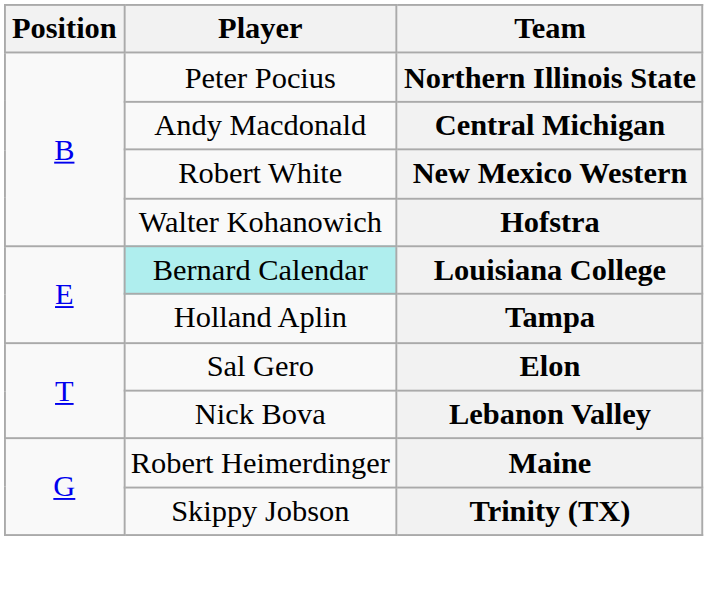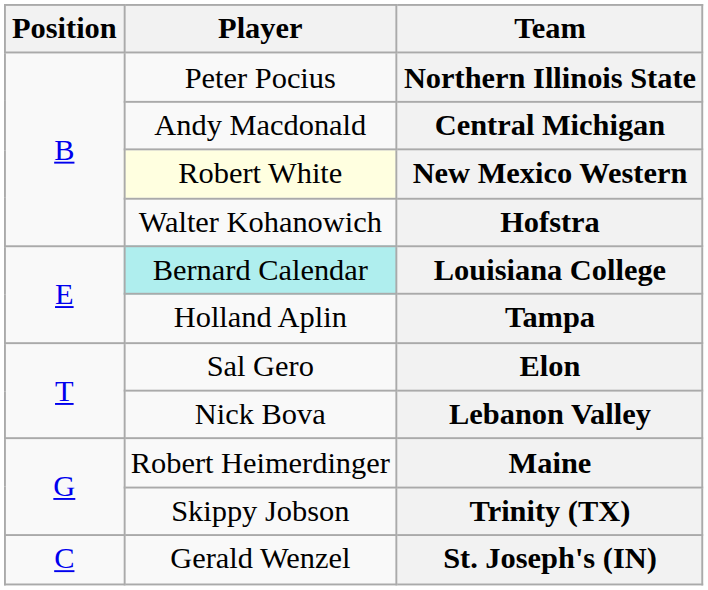 <table class="wikitable">
 <tr>
 <th>Position</th>
 <th>Player</th>
 <th>Team</th>
 </tr>
 <tr style="text-align:center;">
 <td rowspan="4"><a href='#'>B</a></td>
 <td>Peter Pocius</td>
 <th Style = >Northern Illinois State</th>
 </tr>
 <tr style="text-align:center;">
 <td>Andy Macdonald</td>
 <th Style = >Central Michigan</th>
 </tr>
 <tr style="text-align:center;">
-<td>Robert White</td>
+<td style="background: lightyellow;">Robert White</td>
 <th Style = >New Mexico Western</th>
 </tr>
 <tr style="text-align:center;">
 <td>Walter Kohanowich</td>
 <th Style = >Hofstra</th>
 </tr>
 <tr style="text-align:center;">
 <td rowspan="2"><a href='#'>E</a></td>
 <td style="background: paleturquoise;">Bernard Calendar</td>
 <th Style = >Louisiana College</th>
 </tr>
 <tr style="text-align:center;">
 <td>Holland Aplin</td>
 <th Style = >Tampa</th>
 </tr>
 <tr style="text-align:center;">
 <td rowspan="2"><a href='#'>T</a></td>
 <td>Sal Gero</td>
 <th Style = >Elon</th>
 </tr>
 <tr style="text-align:center;">
 <td>Nick Bova</td>
 <th Style = >Lebanon Valley</th>
 </tr>
 <tr style="text-align:center;">
 <td rowspan="2"><a href='#'>G</a></td>
 <td>Robert Heimerdinger</td>
 <th Style = >Maine</th>
 </tr>
 <tr style="text-align:center;">
 <td>Skippy Jobson</td>
 <th Style = >Trinity (TX)</th>
 </tr>
+<tr style="text-align:center;">
+<td><a href='#'>C</a></td>
+<td>Gerald Wenzel</td>
+<th Style = >St. Joseph's (IN)</th>
+</tr>
 </table>
